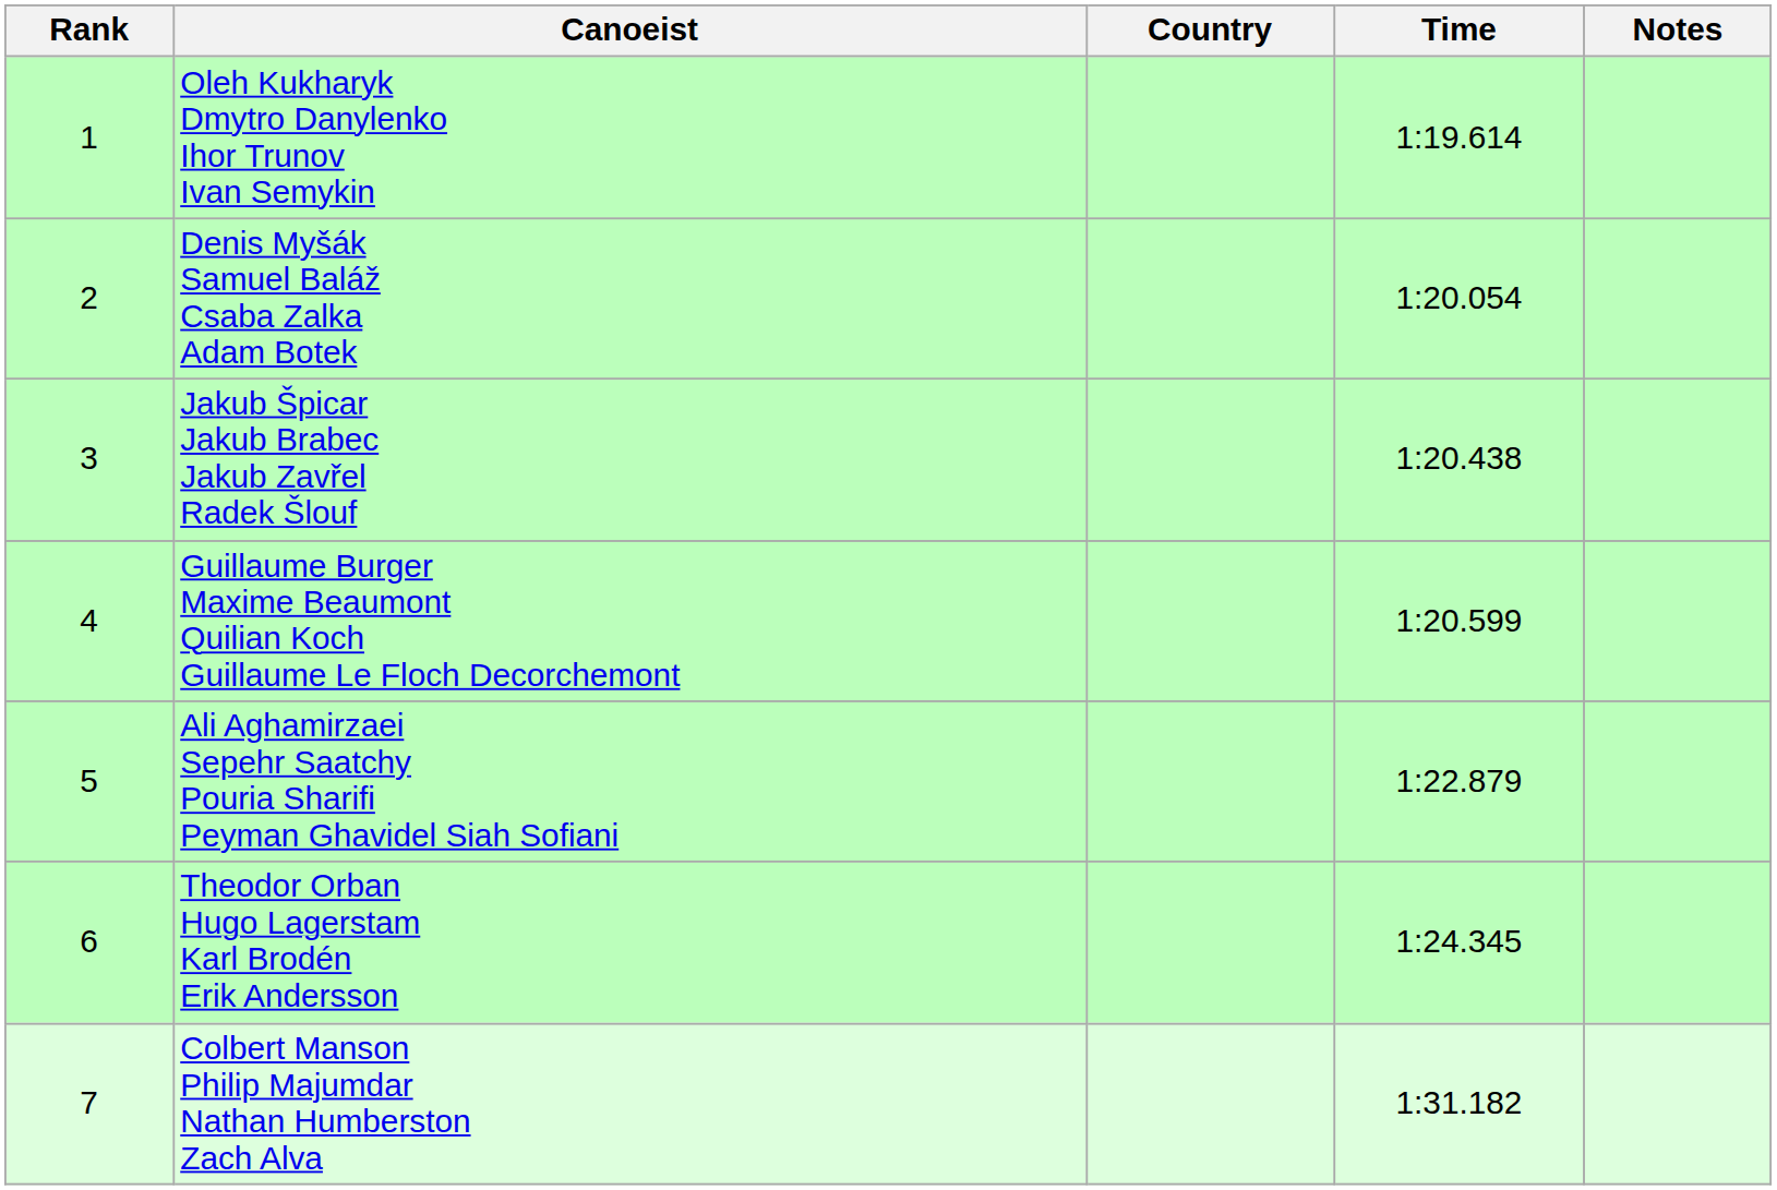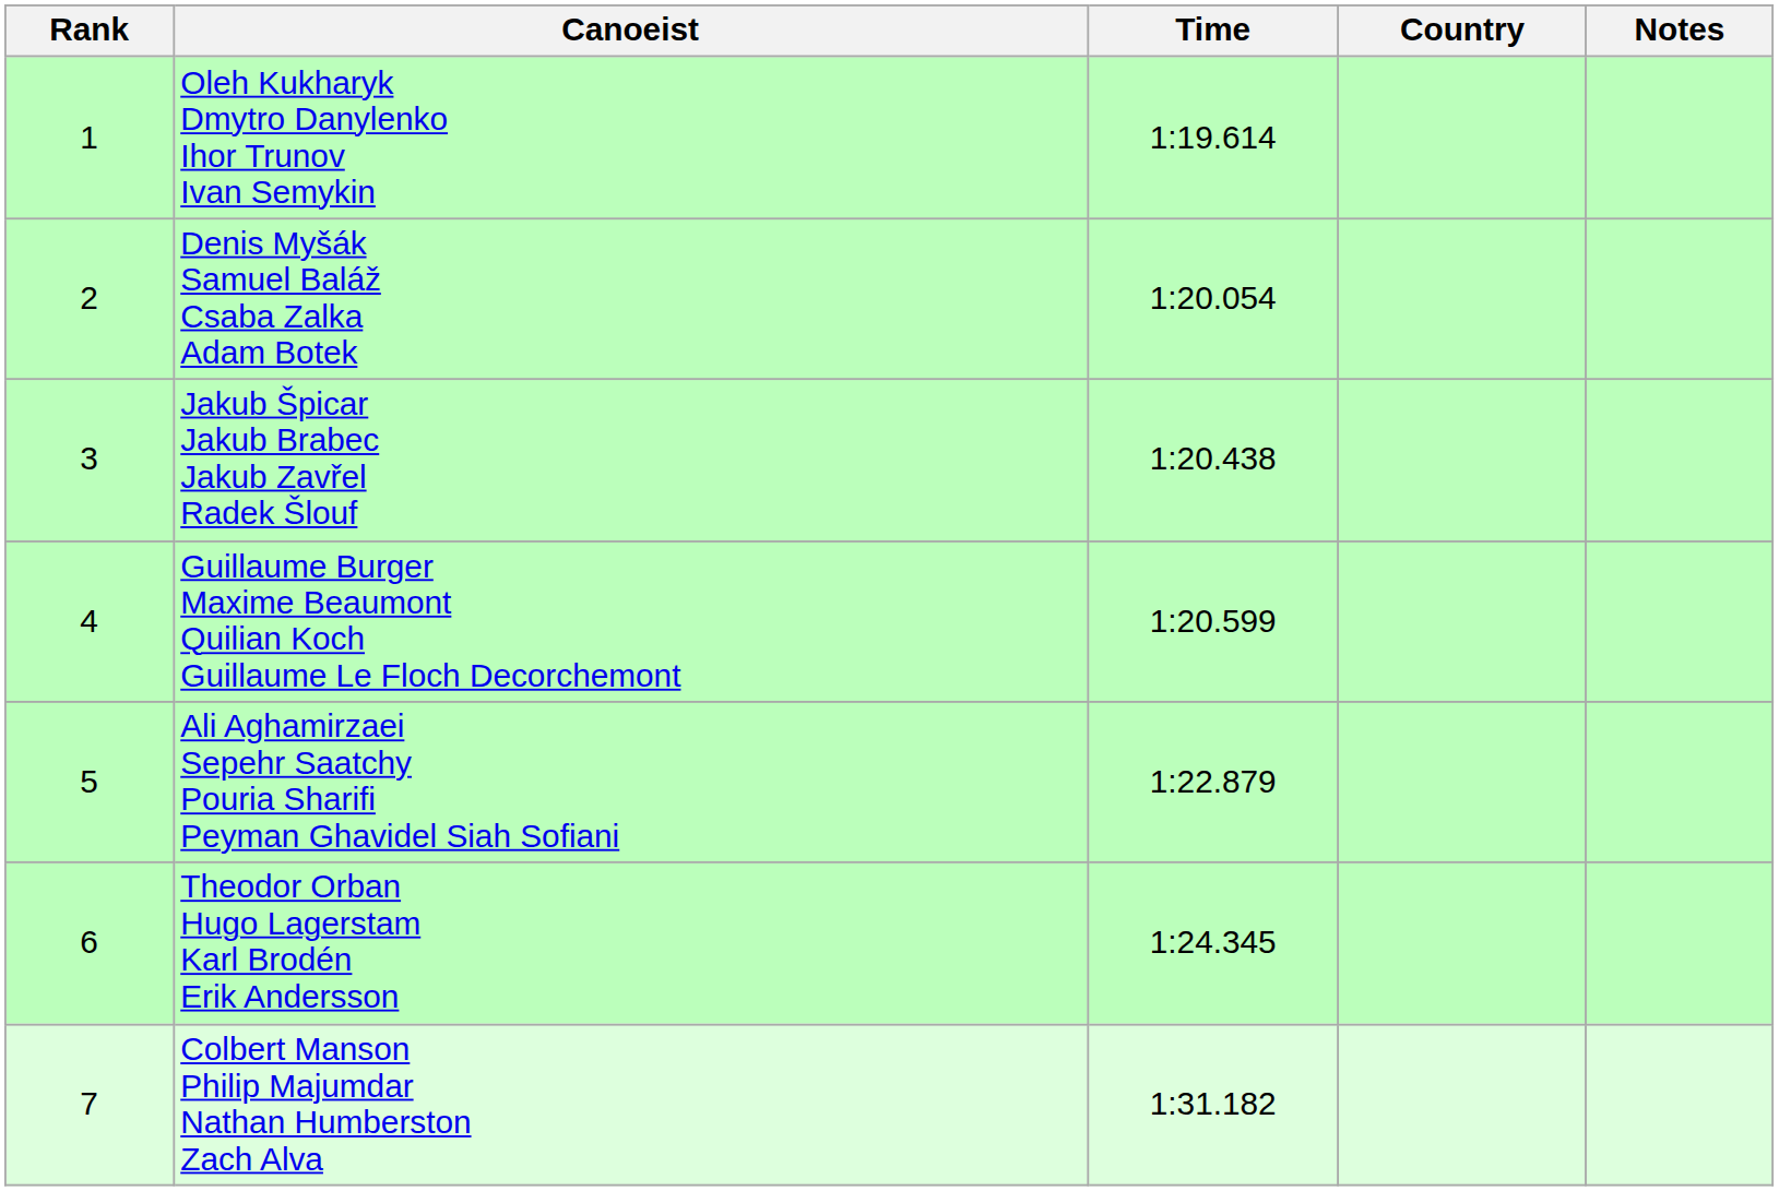 <table class="wikitable" style="text-align:center;width: 55%">
 <tr>
 <th>Rank</th>
 <th>Canoeist</th>
+<th>Time</th>
 <th>Country</th>
-<th>Time</th>
 <th>Notes</th>
 </tr>
 <tr bgcolor=bbffbb>
 <td>1</td>
 <td align="left"><a href='#'>Oleh Kukharyk</a><br><a href='#'>Dmytro Danylenko</a><br><a href='#'>Ihor Trunov</a><br><a href='#'>Ivan Semykin</a></td>
+<td>1:19.614</td>
 <td align="left"></td>
-<td>1:19.614</td>
 <td></td>
 </tr>
 <tr bgcolor=bbffbb>
 <td>2</td>
 <td align="left"><a href='#'>Denis Myšák</a><br><a href='#'>Samuel Baláž</a><br><a href='#'>Csaba Zalka</a><br><a href='#'>Adam Botek</a></td>
+<td>1:20.054</td>
 <td align="left"></td>
-<td>1:20.054</td>
 <td></td>
 </tr>
 <tr bgcolor=bbffbb>
 <td>3</td>
 <td align="left"><a href='#'>Jakub Špicar</a><br><a href='#'>Jakub Brabec</a><br><a href='#'>Jakub Zavřel</a><br><a href='#'>Radek Šlouf</a></td>
+<td>1:20.438</td>
 <td align="left"></td>
-<td>1:20.438</td>
 <td></td>
 </tr>
 <tr bgcolor=bbffbb>
 <td>4</td>
 <td align="left"><a href='#'>Guillaume Burger</a><br><a href='#'>Maxime Beaumont</a><br><a href='#'>Quilian Koch</a><br><a href='#'>Guillaume Le Floch Decorchemont</a></td>
+<td>1:20.599</td>
 <td align="left"></td>
-<td>1:20.599</td>
 <td></td>
 </tr>
 <tr bgcolor=bbffbb>
 <td>5</td>
 <td align="left"><a href='#'>Ali Aghamirzaei</a><br><a href='#'>Sepehr Saatchy</a><br><a href='#'>Pouria Sharifi</a><br><a href='#'>Peyman Ghavidel Siah Sofiani</a></td>
+<td>1:22.879</td>
 <td align="left"></td>
-<td>1:22.879</td>
 <td></td>
 </tr>
 <tr bgcolor=bbffbb>
 <td>6</td>
 <td align="left"><a href='#'>Theodor Orban</a><br><a href='#'>Hugo Lagerstam</a><br><a href='#'>Karl Brodén</a><br><a href='#'>Erik Andersson</a></td>
+<td>1:24.345</td>
 <td align="left"></td>
-<td>1:24.345</td>
 <td></td>
 </tr>
 <tr bgcolor=ddffdd>
 <td>7</td>
 <td align="left"><a href='#'>Colbert Manson</a><br><a href='#'>Philip Majumdar</a><br><a href='#'>Nathan Humberston</a><br><a href='#'>Zach Alva</a></td>
+<td>1:31.182</td>
 <td align="left"></td>
-<td>1:31.182</td>
 <td></td>
 </tr>
 </table>
